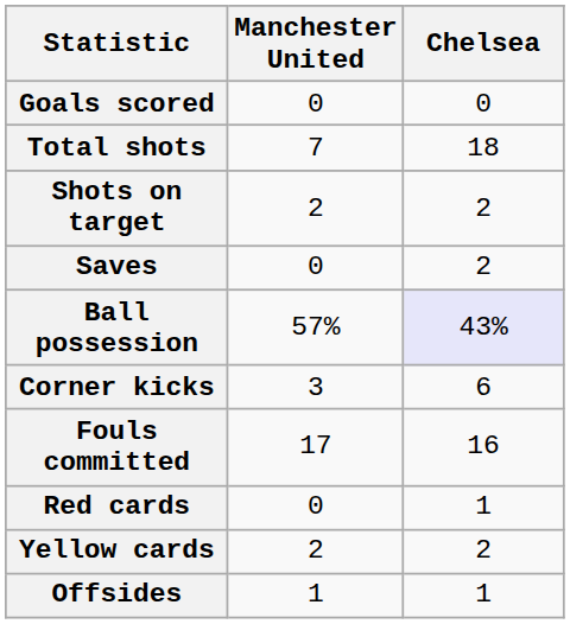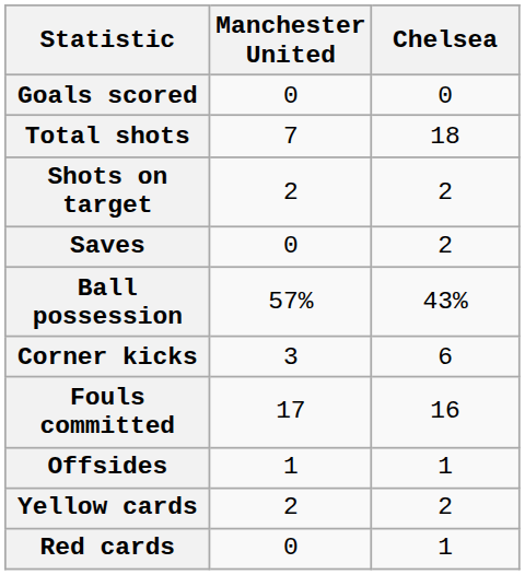 <table class="wikitable plainrowheaders" style="text-align:center">
 <tr>
 <th scope="col" style="width:100px">Statistic</th>
 <th scope="col" style="width:70px">Manchester United</th>
 <th scope="col" style="width:70px">Chelsea</th>
 </tr>
 <tr>
 <th scope=row>Goals scored</th>
 <td>0</td>
 <td>0</td>
 </tr>
 <tr>
 <th scope=row>Total shots</th>
 <td>7</td>
 <td>18</td>
 </tr>
 <tr>
 <th scope=row>Shots on target</th>
 <td>2</td>
 <td>2</td>
 </tr>
 <tr>
 <th scope=row>Saves</th>
 <td>0</td>
 <td>2</td>
 </tr>
 <tr>
 <th scope=row>Ball possession</th>
 <td>57%</td>
-<td style="background: lavender;">43%</td>
+<td>43%</td>
 </tr>
 <tr>
 <th scope=row>Corner kicks</th>
 <td>3</td>
 <td>6</td>
 </tr>
 <tr>
 <th scope=row>Fouls committed</th>
 <td>17</td>
 <td>16</td>
 </tr>
 <tr>
-<th scope=row>Red cards</th>
-<td>0</td>
+<th scope=row>Offsides</th>
+<td>1</td>
 <td>1</td>
 </tr>
 <tr>
 <th scope=row>Yellow cards</th>
 <td>2</td>
 <td>2</td>
 </tr>
 <tr>
-<th scope=row>Offsides</th>
-<td>1</td>
+<th scope=row>Red cards</th>
+<td>0</td>
 <td>1</td>
 </tr>
 </table>
